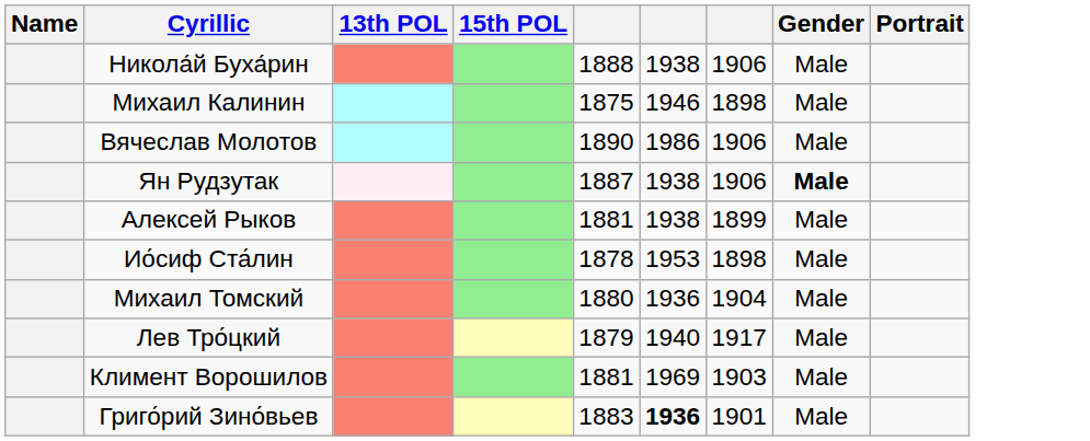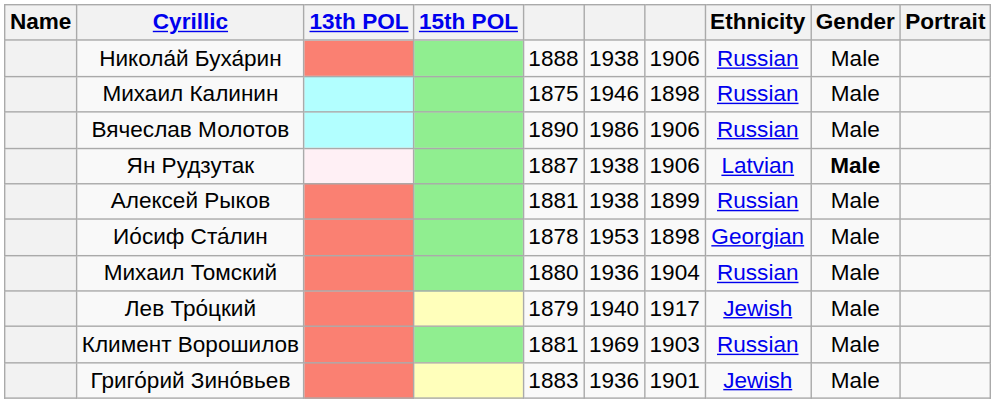 <table class="wikitable sortable" style=text-align:center>
 <tr>
 <th scope="col">Name</th>
 <th scope="col" class="unsortable"><a href='#'>Cyrillic</a></th>
 <th scope="col"><a href='#'>13th POL</a></th>
 <th scope="col"><a href='#'>15th POL</a></th>
 <th scope="col"></th>
 <th scope="col"></th>
 <th scope="col"></th>
+<th scope="col">Ethnicity</th>
 <th scope="col">Gender</th>
 <th scope="col" class="unsortable">Portrait</th>
 </tr>
 <tr>
 <th align="center" scope="row" style="font-weight:normal;"></th>
 <td>Никола́й Буха́рин</td>
 <td bgcolor = Salmon></td>
 <td bgcolor = LightGreen></td>
 <td>1888</td>
 <td>1938</td>
 <td>1906</td>
+<td><a href='#'>Russian</a></td>
 <td>Male</td>
 <td></td>
 </tr>
 <tr>
 <th align="center" scope="row" style="font-weight:normal;"></th>
 <td>Михаил Калинин</td>
 <td bgcolor = #B2FFFF></td>
 <td bgcolor = LightGreen></td>
 <td>1875</td>
 <td>1946</td>
 <td>1898</td>
+<td><a href='#'>Russian</a></td>
 <td>Male</td>
 <td></td>
 </tr>
 <tr>
 <th align="center" scope="row" style="font-weight:normal;"></th>
 <td>Вячеслав Молотов</td>
 <td bgcolor = #B2FFFF></td>
 <td bgcolor = LightGreen></td>
 <td>1890</td>
 <td>1986</td>
 <td>1906</td>
+<td><a href='#'>Russian</a></td>
 <td>Male</td>
 <td></td>
 </tr>
 <tr>
 <th align="center" scope="row" style="font-weight:normal;"></th>
 <td>Ян Рудзутак</td>
 <td bgcolor = LavenderBlush></td>
 <td bgcolor = LightGreen></td>
 <td>1887</td>
 <td>1938</td>
 <td>1906</td>
+<td><a href='#'>Latvian</a></td>
 <td><strong>Male</strong></td>
 <td></td>
 </tr>
 <tr>
 <th align="center" scope="row" style="font-weight:normal;"></th>
 <td>Алексей Рыков</td>
 <td bgcolor = Salmon></td>
 <td bgcolor = LightGreen></td>
 <td>1881</td>
 <td>1938</td>
 <td>1899</td>
+<td><a href='#'>Russian</a></td>
 <td>Male</td>
 <td></td>
 </tr>
 <tr>
 <th align="center" scope="row" style="font-weight:normal;"></th>
 <td>Ио́сиф Ста́лин</td>
 <td bgcolor = Salmon></td>
 <td bgcolor = LightGreen></td>
 <td>1878</td>
 <td>1953</td>
 <td>1898</td>
+<td><a href='#'>Georgian</a></td>
 <td>Male</td>
 <td></td>
 </tr>
 <tr>
 <th align="center" scope="row" style="font-weight:normal;"></th>
 <td>Михаил Томский</td>
 <td bgcolor = Salmon></td>
 <td bgcolor = LightGreen></td>
 <td>1880</td>
 <td>1936</td>
 <td>1904</td>
+<td><a href='#'>Russian</a></td>
 <td>Male</td>
 <td></td>
 </tr>
 <tr>
 <th align="center" scope="row" style="font-weight:normal;"></th>
 <td>Лев Тро́цкий</td>
 <td bgcolor = Salmon></td>
 <td bgcolor = ffffbb></td>
 <td>1879</td>
 <td>1940</td>
 <td>1917</td>
+<td><a href='#'>Jewish</a></td>
 <td>Male</td>
 <td></td>
 </tr>
 <tr>
 <th align="center" scope="row" style="font-weight:normal;"></th>
 <td>Климент Ворошилов</td>
 <td bgcolor = Salmon></td>
 <td bgcolor = LightGreen></td>
 <td>1881</td>
 <td>1969</td>
 <td>1903</td>
+<td><a href='#'>Russian</a></td>
 <td>Male</td>
 <td></td>
 </tr>
 <tr>
 <th align="center" scope="row" style="font-weight:normal;"></th>
 <td>Григо́рий Зино́вьев</td>
 <td bgcolor = Salmon></td>
 <td bgcolor = ffffbb></td>
 <td>1883</td>
-<td><strong>1936</strong></td>
+<td>1936</td>
 <td>1901</td>
+<td><a href='#'>Jewish</a></td>
 <td>Male</td>
 <td></td>
 </tr>
 </table>
